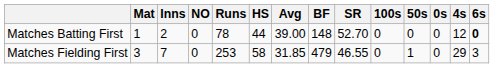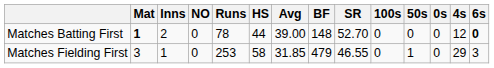 <table class="wikitable">
 <tr>
 <th></th>
 <th>Mat</th>
 <th>Inns</th>
 <th>NO</th>
 <th>Runs</th>
 <th>HS</th>
 <th>Avg</th>
 <th>BF</th>
 <th>SR</th>
 <th>100s</th>
 <th>50s</th>
 <th>0s</th>
 <th>4s</th>
 <th>6s</th>
 </tr>
 <tr>
 <td>Matches Batting First</td>
-<td>1</td>
+<td><strong>1</strong></td>
 <td>2</td>
 <td>0</td>
 <td>78</td>
 <td>44</td>
 <td>39.00</td>
 <td>148</td>
 <td>52.70</td>
 <td>0</td>
 <td>0</td>
 <td>0</td>
 <td>12</td>
 <td><strong>0</strong></td>
 </tr>
 <tr>
 <td>Matches Fielding First</td>
 <td>3</td>
-<td>7</td>
+<td>1</td>
 <td>0</td>
 <td>253</td>
 <td>58</td>
 <td>31.85</td>
 <td>479</td>
 <td>46.55</td>
 <td>0</td>
 <td>1</td>
 <td>0</td>
 <td>29</td>
 <td>3</td>
 </tr>
 </table>
